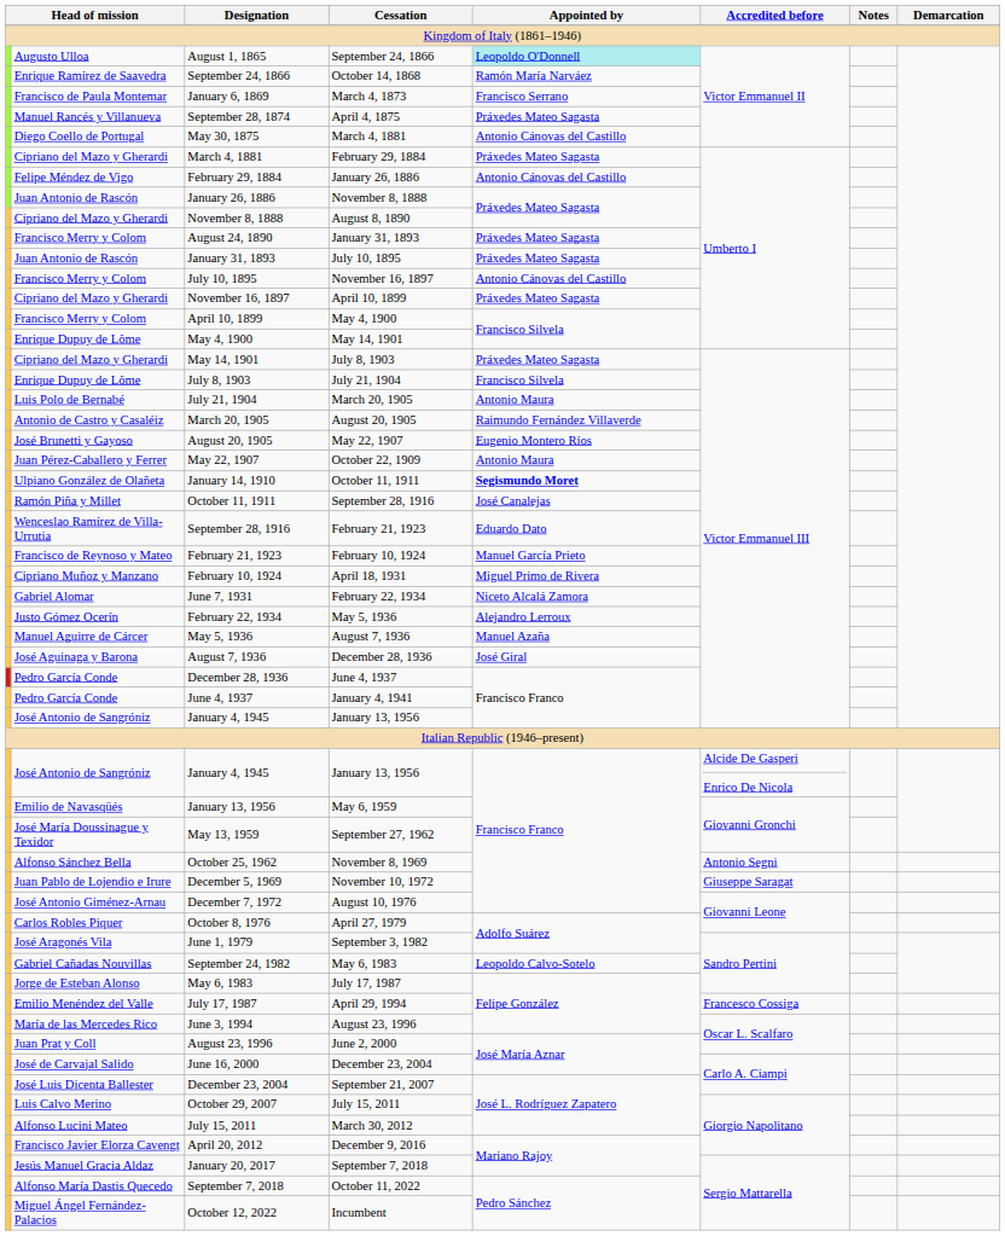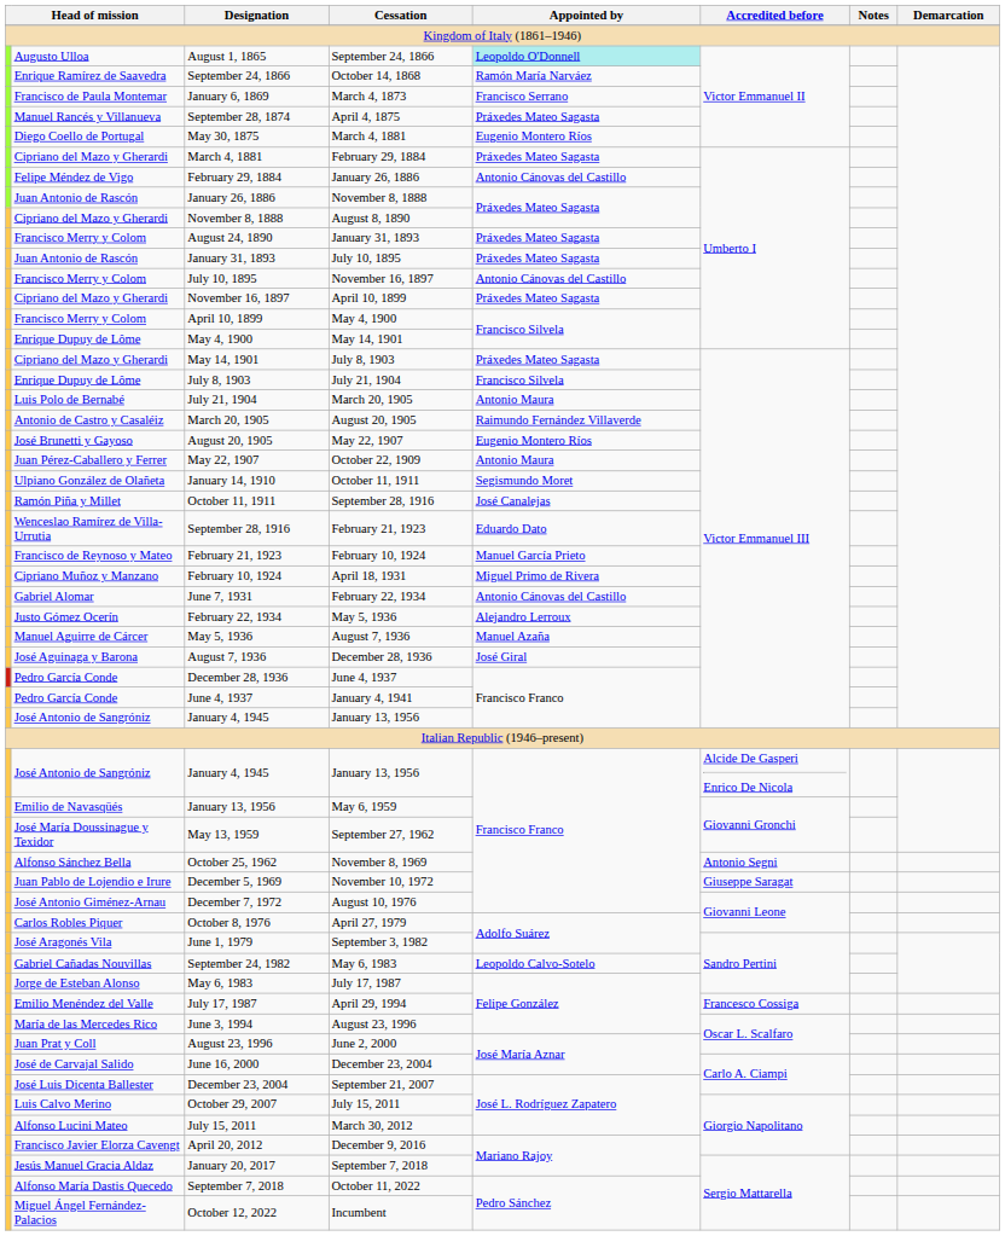 <table class="wikitable sortable">
 <tr>
 <th colspan=2 width=18%>Head of mission</th>
 <th>Designation</th>
 <th>Cessation</th>
 <th>Appointed by</th>
 <th><a href='#'>Accredited before</a></th>
 <th>Notes</th>
 <th>Demarcation</th>
 </tr>
 <tr>
 </tr>
 <tr ->
 <td align=center bgcolor=wheat colspan=9><a href='#'>Kingdom of Italy</a> (1861–1946)</td>
 </tr>
 <tr ->
 <td bgcolor=9EFD38></td>
 <td><a href='#'>Augusto Ulloa</a></td>
 <td>August 1, 1865</td>
 <td>September 24, 1866</td>
 <td style="background: paleturquoise;"><a href='#'>Leopoldo O'Donnell</a></td>
 <td rowspan=5><a href='#'>Victor Emmanuel II</a></td>
 <td></td>
 <td rowspan=33></td>
 </tr>
 <tr>
 <td bgcolor=9EFD38></td>
 <td><a href='#'>Enrique Ramírez de Saavedra</a></td>
 <td>September 24, 1866</td>
 <td>October 14, 1868</td>
 <td><a href='#'>Ramón María Narváez</a></td>
 <td></td>
 </tr>
 <tr>
 <td bgcolor=9EFD38></td>
 <td><a href='#'>Francisco de Paula Montemar</a></td>
 <td>January 6, 1869</td>
 <td>March 4, 1873</td>
 <td><a href='#'>Francisco Serrano</a></td>
 <td></td>
 </tr>
 <tr>
 <td bgcolor=9EFD38></td>
 <td><a href='#'>Manuel Rancés y Villanueva</a></td>
 <td>September 28, 1874</td>
 <td>April 4, 1875</td>
 <td><a href='#'>Práxedes Mateo Sagasta</a></td>
 <td></td>
 </tr>
 <tr>
 <td bgcolor=9EFD38></td>
 <td><a href='#'>Diego Coello de Portugal</a></td>
 <td>May 30, 1875</td>
 <td>March 4, 1881</td>
-<td><a href='#'>Antonio Cánovas del Castillo</a></td>
+<td><a href='#'>Eugenio Montero Ríos</a></td>
 <td></td>
 </tr>
 <tr>
 <td bgcolor=9EFD38></td>
 <td><a href='#'>Cipriano del Mazo y Gherardi</a></td>
 <td>March 4, 1881</td>
 <td>February 29, 1884</td>
 <td><a href='#'>Práxedes Mateo Sagasta</a></td>
 <td rowspan=10><a href='#'>Umberto I</a></td>
 <td></td>
 </tr>
 <tr>
 <td bgcolor=9EFD38></td>
 <td><a href='#'>Felipe Méndez de Vigo</a></td>
 <td>February 29, 1884</td>
 <td>January 26, 1886</td>
 <td><a href='#'>Antonio Cánovas del Castillo</a></td>
 <td></td>
 </tr>
 <tr>
 <td bgcolor=9EFD38></td>
 <td><a href='#'>Juan Antonio de Rascón</a></td>
 <td>January 26, 1886</td>
 <td>November 8, 1888</td>
 <td rowspan=2><a href='#'>Práxedes Mateo Sagasta</a></td>
 <td></td>
 </tr>
 <tr>
 <td bgcolor=#FFC94D></td>
 <td><a href='#'>Cipriano del Mazo y Gherardi</a></td>
 <td>November 8, 1888</td>
 <td>August 8, 1890</td>
 <td></td>
 </tr>
 <tr>
 <td bgcolor=#FFC94D></td>
 <td><a href='#'>Francisco Merry y Colom</a></td>
 <td>August 24, 1890</td>
 <td>January 31, 1893</td>
 <td><a href='#'>Práxedes Mateo Sagasta</a></td>
 <td></td>
 </tr>
 <tr>
 <td bgcolor=#FFC94D></td>
 <td><a href='#'>Juan Antonio de Rascón</a></td>
 <td>January 31, 1893</td>
 <td>July 10, 1895</td>
 <td><a href='#'>Práxedes Mateo Sagasta</a></td>
 <td></td>
 </tr>
 <tr>
 <td bgcolor=#FFC94D></td>
 <td><a href='#'>Francisco Merry y Colom</a></td>
 <td>July 10, 1895</td>
 <td>November 16, 1897</td>
 <td><a href='#'>Antonio Cánovas del Castillo</a></td>
 <td></td>
 </tr>
 <tr>
 <td bgcolor=#FFC94D></td>
 <td><a href='#'>Cipriano del Mazo y Gherardi</a></td>
 <td>November 16, 1897</td>
 <td>April 10, 1899</td>
 <td><a href='#'>Práxedes Mateo Sagasta</a></td>
 <td></td>
 </tr>
 <tr>
 <td bgcolor=#FFC94D></td>
 <td><a href='#'>Francisco Merry y Colom</a></td>
 <td>April 10, 1899</td>
 <td>May 4, 1900</td>
 <td rowspan=2><a href='#'>Francisco Silvela</a></td>
 <td></td>
 </tr>
 <tr>
 <td bgcolor=#FFC94D></td>
 <td><a href='#'>Enrique Dupuy de Lôme</a></td>
 <td>May 4, 1900</td>
 <td>May 14, 1901</td>
 <td></td>
 </tr>
 <tr>
 <td bgcolor=#FFC94D></td>
 <td><a href='#'>Cipriano del Mazo y Gherardi</a></td>
 <td>May 14, 1901</td>
 <td>July 8, 1903</td>
 <td><a href='#'>Práxedes Mateo Sagasta</a></td>
 <td rowspan=18><a href='#'>Victor Emmanuel III</a></td>
 <td></td>
 </tr>
 <tr>
 <td bgcolor=#FFC94D></td>
 <td><a href='#'>Enrique Dupuy de Lôme</a></td>
 <td>July 8, 1903</td>
 <td>July 21, 1904</td>
 <td><a href='#'>Francisco Silvela</a></td>
 <td></td>
 </tr>
 <tr>
 <td bgcolor=#FFC94D></td>
 <td><a href='#'>Luis Polo de Bernabé</a></td>
 <td>July 21, 1904</td>
 <td>March 20, 1905</td>
 <td><a href='#'>Antonio Maura</a></td>
 <td></td>
 </tr>
 <tr>
 <td bgcolor=#FFC94D></td>
 <td><a href='#'>Antonio de Castro y Casaléiz</a></td>
 <td>March 20, 1905</td>
 <td>August 20, 1905</td>
 <td><a href='#'>Raimundo Fernández Villaverde</a></td>
 <td></td>
 </tr>
 <tr>
 <td bgcolor=#FFC94D></td>
 <td><a href='#'>José Brunetti y Gayoso</a></td>
 <td>August 20, 1905</td>
 <td>May 22, 1907</td>
 <td><a href='#'>Eugenio Montero Ríos</a></td>
 <td></td>
 </tr>
 <tr>
 <td bgcolor=#FFC94D></td>
 <td><a href='#'>Juan Pérez-Caballero y Ferrer</a></td>
 <td>May 22, 1907</td>
 <td>October 22, 1909</td>
 <td><a href='#'>Antonio Maura</a></td>
 <td></td>
 </tr>
 <tr>
 <td bgcolor=#FFC94D></td>
 <td><a href='#'>Ulpiano González de Olañeta</a></td>
 <td>January 14, 1910</td>
 <td>October 11, 1911</td>
-<td><strong><a href='#'>Segismundo Moret</a></strong></td>
+<td><a href='#'>Segismundo Moret</a></td>
 <td></td>
 </tr>
 <tr>
 <td bgcolor=#FFC94D></td>
 <td><a href='#'>Ramón Piña y Millet</a></td>
 <td>October 11, 1911</td>
 <td>September 28, 1916</td>
 <td><a href='#'>José Canalejas</a></td>
 <td></td>
 </tr>
 <tr>
 <td bgcolor=#FFC94D></td>
 <td><a href='#'>Wenceslao Ramírez de Villa-Urrutia</a></td>
 <td>September 28, 1916</td>
 <td>February 21, 1923</td>
 <td><a href='#'>Eduardo Dato</a></td>
 <td></td>
 </tr>
 <tr>
 <td bgcolor=#FFC94D></td>
 <td><a href='#'>Francisco de Reynoso y Mateo</a></td>
 <td>February 21, 1923</td>
 <td>February 10, 1924</td>
 <td><a href='#'>Manuel García Prieto</a></td>
 <td></td>
 </tr>
 <tr>
 <td bgcolor=#FFC94D></td>
 <td><a href='#'>Cipriano Muñoz y Manzano</a></td>
 <td>February 10, 1924</td>
 <td>April 18, 1931</td>
 <td><a href='#'>Miguel Primo de Rivera</a></td>
 <td></td>
 </tr>
 <tr>
 <td bgcolor=#FFC94D></td>
 <td><a href='#'>Gabriel Alomar</a></td>
 <td>June 7, 1931</td>
 <td>February 22, 1934</td>
-<td><a href='#'>Niceto Alcalá Zamora</a></td>
+<td><a href='#'>Antonio Cánovas del Castillo</a></td>
 <td></td>
 </tr>
 <tr>
 <td bgcolor=#FFC94D></td>
 <td><a href='#'>Justo Gómez Ocerín</a></td>
 <td>February 22, 1934</td>
 <td>May 5, 1936</td>
 <td><a href='#'>Alejandro Lerroux</a></td>
 <td></td>
 </tr>
 <tr>
 <td bgcolor=#FFC94D></td>
 <td><a href='#'>Manuel Aguirre de Cárcer</a></td>
 <td>May 5, 1936</td>
 <td>August 7, 1936</td>
 <td><a href='#'>Manuel Azaña</a></td>
 <td></td>
 </tr>
 <tr>
 <td bgcolor=#FFC94D></td>
 <td><a href='#'>José Aguinaga y Barona</a></td>
 <td>August 7, 1936</td>
 <td>December 28, 1936</td>
 <td><a href='#'>José Giral</a></td>
 <td></td>
 </tr>
 <tr>
 <td bgcolor=#CB1D11></td>
 <td><a href='#'>Pedro García Conde</a></td>
 <td>December 28, 1936</td>
 <td>June 4, 1937</td>
 <td rowspan=3>Francisco Franco</td>
 <td></td>
 </tr>
 <tr>
 <td bgcolor=#FFC94D></td>
 <td><a href='#'>Pedro García Conde</a></td>
 <td>June 4, 1937</td>
 <td>January 4, 1941</td>
 <td></td>
 </tr>
 <tr>
 <td bgcolor=#FFC94D></td>
 <td><a href='#'>José Antonio de Sangróniz</a></td>
 <td>January 4, 1945</td>
 <td>January 13, 1956</td>
 <td></td>
 </tr>
 <tr ->
 <td align=center bgcolor=wheat colspan=9><a href='#'>Italian Republic</a> (1946–present)</td>
 </tr>
 <tr ->
 <td bgcolor=#FFC94D></td>
 <td><a href='#'>José Antonio de Sangróniz</a></td>
 <td>January 4, 1945</td>
 <td>January 13, 1956</td>
 <td rowspan=6><a href='#'>Francisco Franco</a></td>
 <td><a href='#'>Alcide De Gasperi</a><hr><a href='#'>Enrico De Nicola</a></td>
 <td></td>
 <td rowspan=3></td>
 </tr>
 <tr>
 <td bgcolor=#FFC94D></td>
 <td><a href='#'>Emilio de Navasqüés</a></td>
 <td>January 13, 1956</td>
 <td>May 6, 1959</td>
 <td rowspan=2><a href='#'>Giovanni Gronchi</a></td>
 <td></td>
 </tr>
 <tr>
 <td bgcolor=#FFC94D></td>
 <td><a href='#'>José María Doussinague y Texidor</a></td>
 <td>May 13, 1959</td>
 <td>September 27, 1962</td>
 <td></td>
 </tr>
 <tr>
 <td bgcolor=#FFC94D></td>
 <td><a href='#'>Alfonso Sánchez Bella</a></td>
 <td>October 25, 1962</td>
 <td>November 8, 1969</td>
 <td><a href='#'>Antonio Segni</a></td>
 <td></td>
 <td></td>
 </tr>
 <tr>
 <td bgcolor=#FFC94D></td>
 <td><a href='#'>Juan Pablo de Lojendio e Irure</a></td>
 <td>December 5, 1969</td>
 <td>November 10, 1972</td>
 <td><a href='#'>Giuseppe Saragat</a></td>
 <td></td>
 <td></td>
 </tr>
 <tr>
 <td bgcolor=#FFC94D></td>
 <td><a href='#'>José Antonio Giménez-Arnau</a></td>
 <td>December 7, 1972</td>
 <td>August 10, 1976</td>
 <td rowspan=2><a href='#'>Giovanni Leone</a></td>
 <td></td>
 <td></td>
 </tr>
 <tr>
 <td bgcolor=#FFC94D></td>
 <td><a href='#'>Carlos Robles Piquer</a></td>
 <td>October 8, 1976</td>
 <td>April 27, 1979</td>
 <td rowspan=2><a href='#'>Adolfo Suárez</a></td>
 <td></td>
 <td></td>
 </tr>
 <tr>
 <td bgcolor=#FFC94D></td>
 <td><a href='#'>José Aragonés Vila</a></td>
 <td>June 1, 1979</td>
 <td>September 3, 1982</td>
 <td rowspan=3><a href='#'>Sandro Pertini</a></td>
 <td></td>
 <td rowspan=3></td>
 </tr>
 <tr>
 <td bgcolor=#FFC94D></td>
 <td><a href='#'>Gabriel Cañadas Nouvillas</a></td>
 <td>September 24, 1982</td>
 <td>May 6, 1983</td>
 <td><a href='#'>Leopoldo Calvo-Sotelo</a></td>
 <td></td>
 </tr>
 <tr>
 <td bgcolor=#FFC94D></td>
 <td><a href='#'>Jorge de Esteban Alonso</a></td>
 <td>May 6, 1983</td>
 <td>July 17, 1987</td>
 <td rowspan=3><a href='#'>Felipe González</a></td>
 <td></td>
 </tr>
 <tr>
 <td bgcolor=#FFC94D></td>
 <td><a href='#'>Emilio Menéndez del Valle</a></td>
 <td>July 17, 1987</td>
 <td>April 29, 1994</td>
 <td><a href='#'>Francesco Cossiga</a></td>
 <td></td>
 <td> </td>
 </tr>
 <tr>
 <td bgcolor=#FFC94D></td>
 <td><a href='#'>María de las Mercedes Rico</a></td>
 <td>June 3, 1994</td>
 <td>August 23, 1996</td>
 <td rowspan=2><a href='#'>Oscar L. Scalfaro</a></td>
 <td></td>
 <td> </td>
 </tr>
 <tr>
 <td bgcolor=#FFC94D></td>
 <td><a href='#'>Juan Prat y Coll</a></td>
 <td>August 23, 1996</td>
 <td>June 2, 2000</td>
 <td rowspan=2><a href='#'>José María Aznar</a></td>
 <td></td>
 <td>  <br></td>
 </tr>
 <tr>
 <td bgcolor=#FFC94D></td>
 <td><a href='#'>José de Carvajal Salido</a></td>
 <td>June 16, 2000</td>
 <td>December 23, 2004</td>
 <td rowspan=2><a href='#'>Carlo A. Ciampi</a></td>
 <td></td>
 <td>  <br></td>
 </tr>
 <tr>
 <td bgcolor=#FFC94D></td>
 <td><a href='#'>José Luis Dicenta Ballester</a></td>
 <td>December 23, 2004</td>
 <td>September 21, 2007</td>
 <td rowspan=3><a href='#'>José L. Rodríguez Zapatero</a></td>
 <td></td>
 <td> </td>
 </tr>
 <tr>
 <td bgcolor=#FFC94D></td>
 <td><a href='#'>Luis Calvo Merino</a></td>
 <td>October 29, 2007</td>
 <td>July 15, 2011</td>
 <td rowspan=3><a href='#'>Giorgio Napolitano</a></td>
 <td></td>
 <td></td>
 </tr>
 <tr>
 <td bgcolor=#FFC94D></td>
 <td><a href='#'>Alfonso Lucini Mateo</a></td>
 <td>July 15, 2011</td>
 <td>March 30, 2012</td>
 <td></td>
 <td></td>
 </tr>
 <tr>
 <td bgcolor=#FFC94D></td>
 <td><a href='#'>Francisco Javier Elorza Cavengt</a></td>
 <td>April 20, 2012</td>
 <td>December 9, 2016</td>
 <td rowspan=2><a href='#'>Mariano Rajoy</a></td>
 <td></td>
 <td></td>
 </tr>
 <tr>
 <td bgcolor=#FFC94D></td>
 <td><a href='#'>Jesús Manuel Gracia Aldaz</a></td>
 <td>January 20, 2017</td>
 <td>September 7, 2018</td>
 <td rowspan=3><a href='#'>Sergio Mattarella</a></td>
 <td></td>
 <td></td>
 </tr>
 <tr>
 <td bgcolor=#FFC94D></td>
 <td><a href='#'>Alfonso María Dastis Quecedo</a></td>
 <td>September 7, 2018</td>
 <td>October 11, 2022</td>
 <td rowspan=2><a href='#'>Pedro Sánchez</a></td>
 <td></td>
 <td></td>
 </tr>
 <tr>
 <td bgcolor=#FFC94D></td>
 <td><a href='#'>Miguel Ángel Fernández-Palacios</a></td>
 <td>October 12, 2022</td>
 <td>Incumbent</td>
 <td></td>
 <td></td>
 </tr>
 </table>
